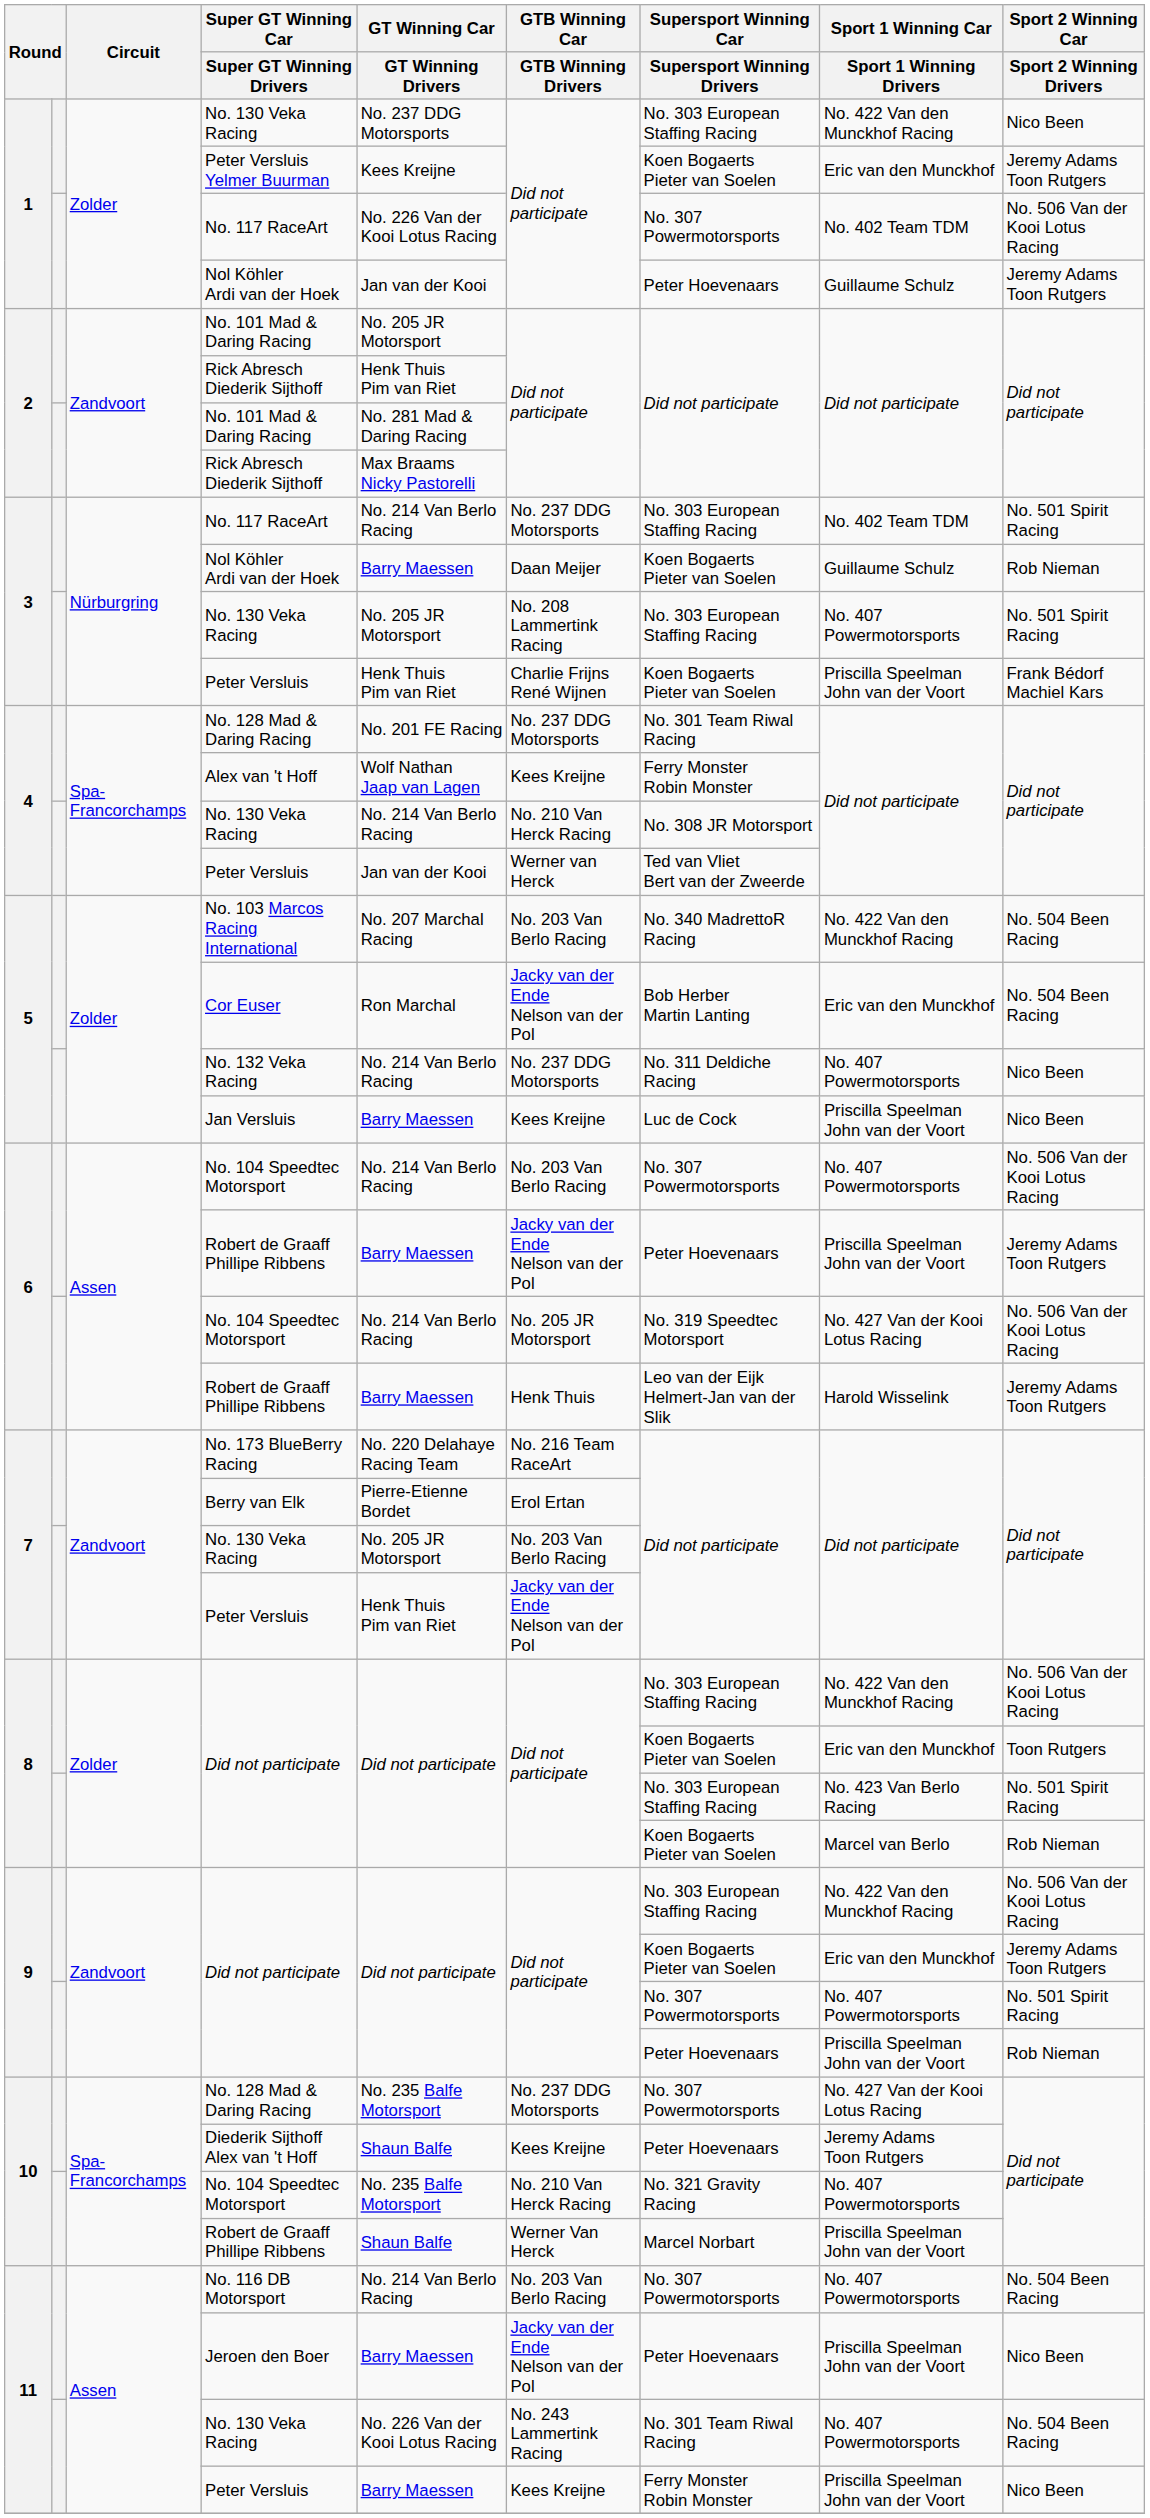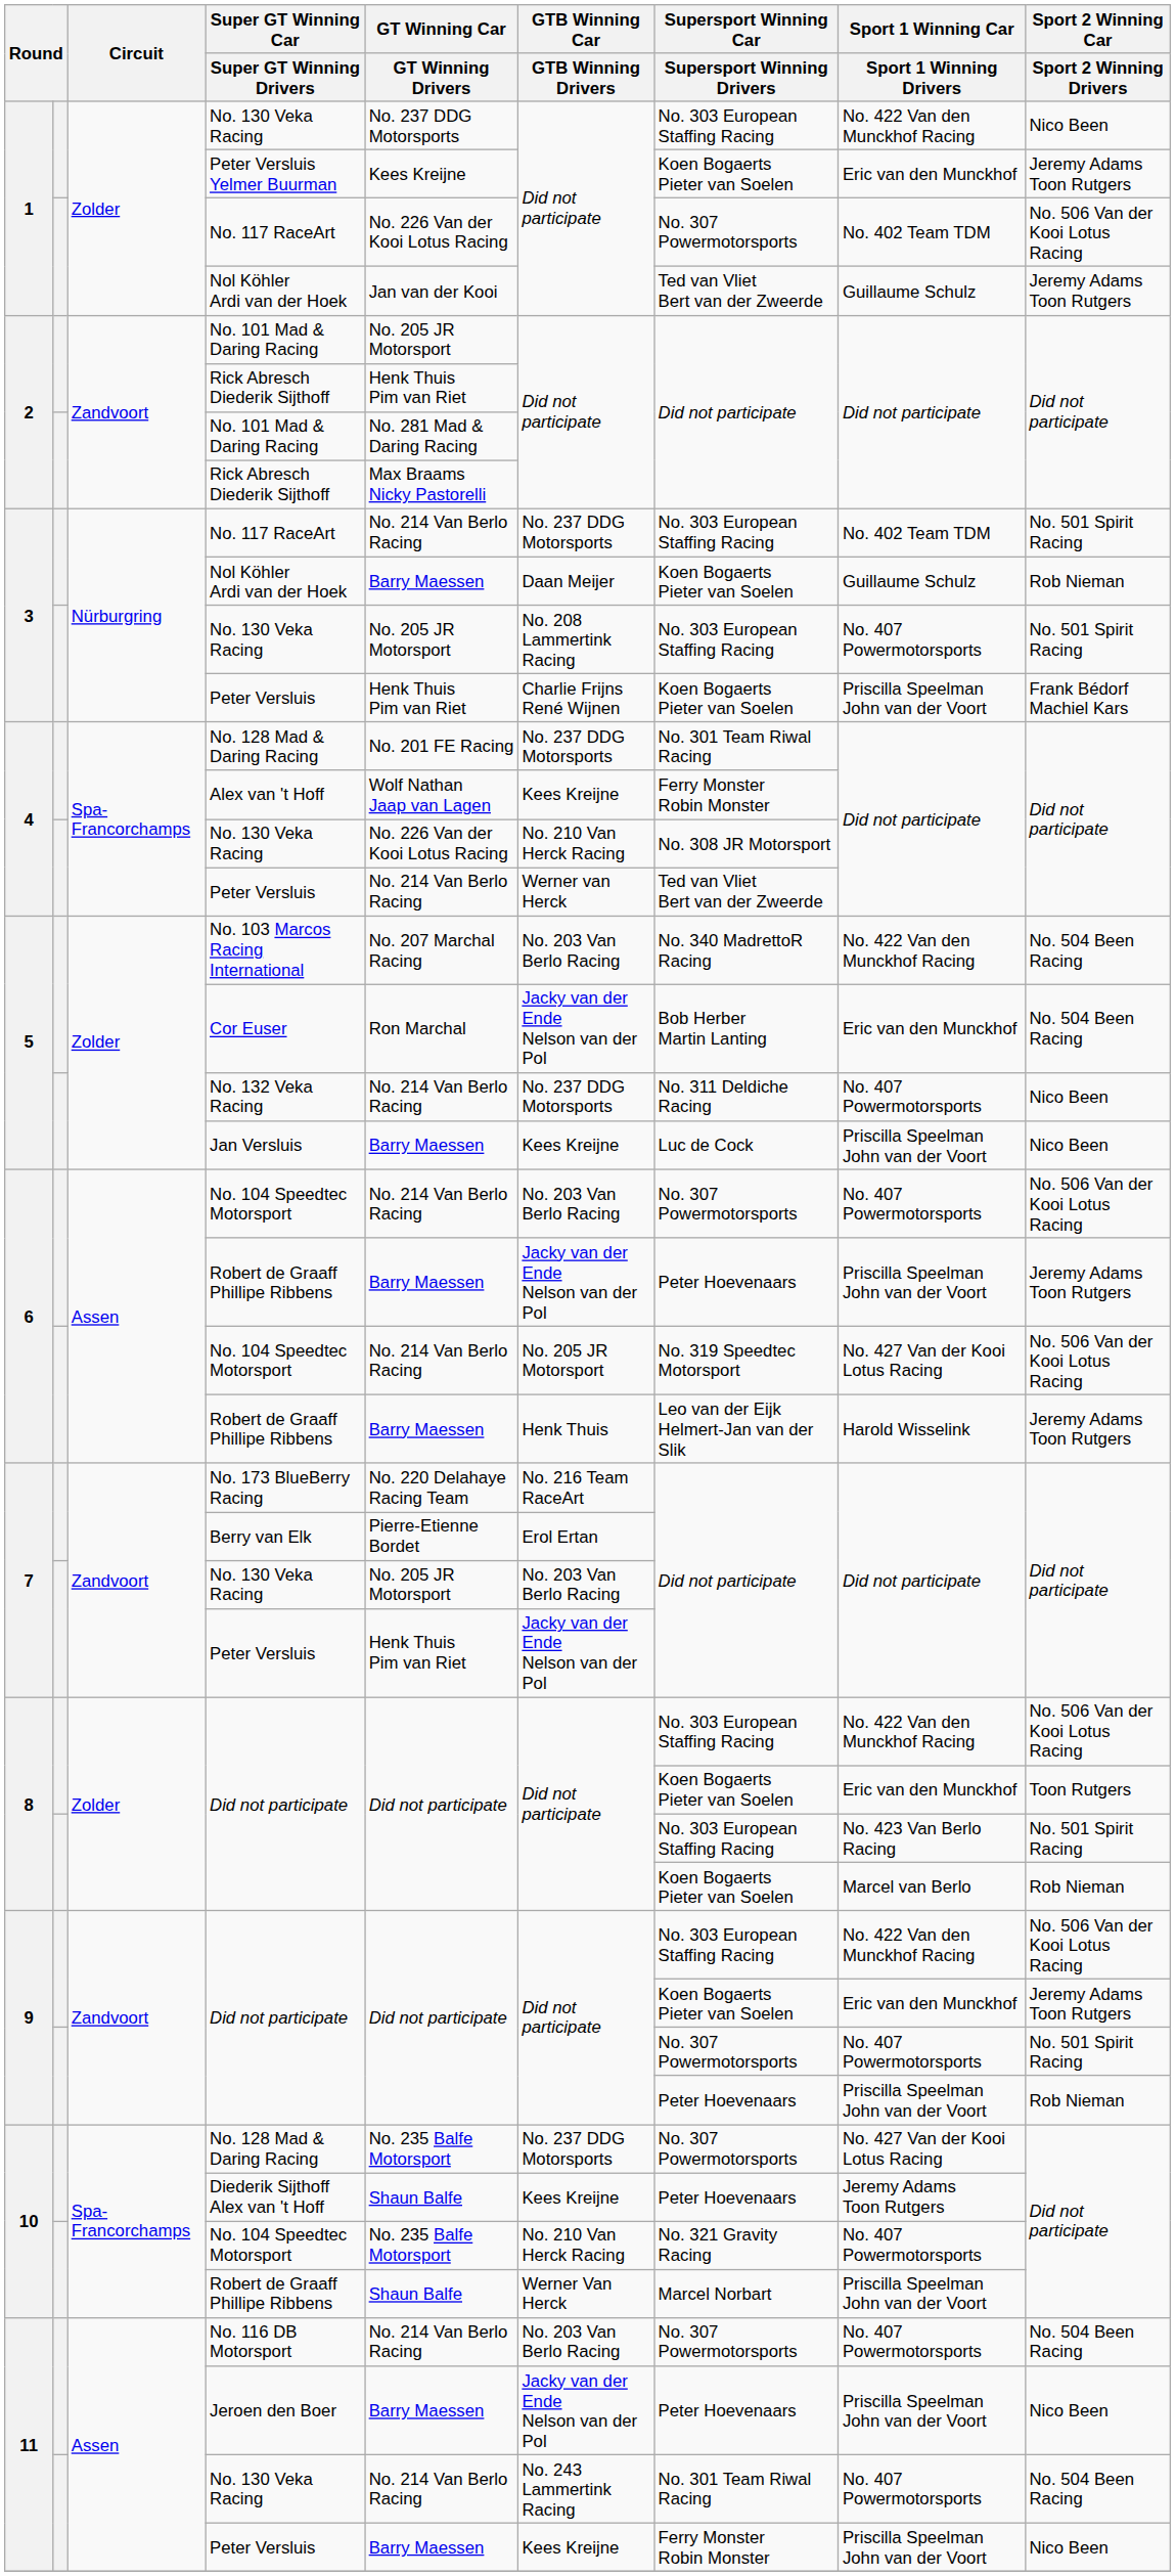 <table class="wikitable" style="font-size: 80%;">
 <tr>
 <th rowspan=2 colspan=2>Round</th>
 <th rowspan=2>Circuit</th>
 <th>Super GT Winning Car</th>
 <th>GT Winning Car</th>
 <th>GTB Winning Car</th>
 <th>Supersport Winning Car</th>
 <th>Sport 1 Winning Car</th>
 <th>Sport 2 Winning Car</th>
 </tr>
 <tr>
 <th>Super GT Winning Drivers</th>
 <th>GT Winning Drivers</th>
 <th>GTB Winning Drivers</th>
 <th>Supersport Winning Drivers</th>
 <th>Sport 1 Winning Drivers</th>
 <th>Sport 2 Winning Drivers</th>
 </tr>
 <tr>
 <th rowspan=4>1</th>
 <th rowspan=2></th>
 <td rowspan=4> <a href='#'>Zolder</a></td>
 <td> No. 130 Veka Racing</td>
 <td> No. 237 DDG Motorsports</td>
 <td rowspan=4><em>Did not participate</em></td>
 <td> No. 303 European Staffing Racing</td>
 <td> No. 422 Van den Munckhof Racing</td>
 <td> Nico Been</td>
 </tr>
 <tr>
 <td> Peter Versluis<br> <a href='#'>Yelmer Buurman</a></td>
 <td> Kees Kreijne</td>
 <td> Koen Bogaerts<br> Pieter van Soelen</td>
 <td> Eric van den Munckhof</td>
 <td> Jeremy Adams<br> Toon Rutgers</td>
 </tr>
 <tr>
 <th rowspan=2></th>
 <td> No. 117 RaceArt</td>
 <td> No. 226 Van der Kooi Lotus Racing</td>
 <td> No. 307 Powermotorsports</td>
 <td> No. 402 Team TDM</td>
 <td> No. 506 Van der Kooi Lotus Racing</td>
 </tr>
 <tr>
 <td> Nol Köhler<br> Ardi van der Hoek</td>
 <td> Jan van der Kooi</td>
-<td> Peter Hoevenaars</td>
+<td> Ted van Vliet<br> Bert van der Zweerde</td>
 <td> Guillaume Schulz</td>
 <td> Jeremy Adams<br> Toon Rutgers</td>
 </tr>
 <tr>
 <th rowspan=4>2</th>
 <th rowspan=2></th>
 <td rowspan=4> <a href='#'>Zandvoort</a></td>
 <td> No. 101 Mad & Daring Racing</td>
 <td> No. 205 JR Motorsport</td>
 <td rowspan=4><em>Did not participate</em></td>
 <td rowspan=4><em>Did not participate</em></td>
 <td rowspan=4><em>Did not participate</em></td>
 <td rowspan=4><em>Did not participate</em></td>
 </tr>
 <tr>
 <td> Rick Abresch<br> Diederik Sijthoff</td>
 <td> Henk Thuis<br> Pim van Riet</td>
 </tr>
 <tr>
 <th rowspan=2></th>
 <td> No. 101 Mad & Daring Racing</td>
 <td> No. 281 Mad & Daring Racing</td>
 </tr>
 <tr>
 <td> Rick Abresch<br> Diederik Sijthoff</td>
 <td> Max Braams<br> <a href='#'>Nicky Pastorelli</a></td>
 </tr>
 <tr>
 <th rowspan=4>3</th>
 <th rowspan=2></th>
 <td rowspan=4> <a href='#'>Nürburgring</a></td>
 <td> No. 117 RaceArt</td>
 <td> No. 214 Van Berlo Racing</td>
 <td> No. 237 DDG Motorsports</td>
 <td> No. 303 European Staffing Racing</td>
 <td> No. 402 Team TDM</td>
 <td> No. 501 Spirit Racing</td>
 </tr>
 <tr>
 <td> Nol Köhler<br> Ardi van der Hoek</td>
 <td> <a href='#'>Barry Maessen</a></td>
 <td> Daan Meijer</td>
 <td> Koen Bogaerts<br> Pieter van Soelen</td>
 <td> Guillaume Schulz</td>
 <td> Rob Nieman</td>
 </tr>
 <tr>
 <th rowspan=2></th>
 <td> No. 130 Veka Racing</td>
 <td> No. 205 JR Motorsport</td>
 <td> No. 208 Lammertink Racing</td>
 <td> No. 303 European Staffing Racing</td>
 <td> No. 407 Powermotorsports</td>
 <td> No. 501 Spirit Racing</td>
 </tr>
 <tr>
 <td> Peter Versluis</td>
 <td> Henk Thuis<br> Pim van Riet</td>
 <td> Charlie Frijns<br> René Wijnen</td>
 <td> Koen Bogaerts<br> Pieter van Soelen</td>
 <td> Priscilla Speelman<br> John van der Voort</td>
 <td> Frank Bédorf<br> Machiel Kars</td>
 </tr>
 <tr>
 <th rowspan=4>4</th>
 <th rowspan=2></th>
 <td rowspan=4> <a href='#'>Spa-Francorchamps</a></td>
 <td> No. 128 Mad & Daring Racing</td>
 <td> No. 201 FE Racing</td>
 <td> No. 237 DDG Motorsports</td>
 <td> No. 301 Team Riwal Racing</td>
 <td rowspan=4><em>Did not participate</em></td>
 <td rowspan=4><em>Did not participate</em></td>
 </tr>
 <tr>
 <td> Alex van 't Hoff</td>
 <td> Wolf Nathan<br> <a href='#'>Jaap van Lagen</a></td>
 <td> Kees Kreijne</td>
 <td> Ferry Monster<br> Robin Monster</td>
 </tr>
 <tr>
 <th rowspan=2></th>
 <td> No. 130 Veka Racing</td>
-<td> No. 214 Van Berlo Racing</td>
+<td> No. 226 Van der Kooi Lotus Racing</td>
 <td> No. 210 Van Herck Racing</td>
 <td> No. 308 JR Motorsport</td>
 </tr>
 <tr>
 <td> Peter Versluis</td>
-<td> Jan van der Kooi</td>
+<td> No. 214 Van Berlo Racing</td>
 <td> Werner van Herck</td>
 <td> Ted van Vliet<br> Bert van der Zweerde</td>
 </tr>
 <tr>
 <th rowspan=4>5</th>
 <th rowspan=2></th>
 <td rowspan=4> <a href='#'>Zolder</a></td>
 <td> No. 103 <a href='#'>Marcos Racing International</a></td>
 <td> No. 207 Marchal Racing</td>
 <td> No. 203 Van Berlo Racing</td>
 <td> No. 340 MadrettoR Racing</td>
 <td> No. 422 Van den Munckhof Racing</td>
 <td> No. 504 Been Racing</td>
 </tr>
 <tr>
 <td> <a href='#'>Cor Euser</a></td>
 <td> Ron Marchal</td>
 <td> <a href='#'>Jacky van der Ende</a><br> Nelson van der Pol</td>
 <td> Bob Herber<br> Martin Lanting</td>
 <td> Eric van den Munckhof</td>
 <td> No. 504 Been Racing</td>
 </tr>
 <tr>
 <th rowspan=2></th>
 <td> No. 132 Veka Racing</td>
 <td> No. 214 Van Berlo Racing</td>
 <td> No. 237 DDG Motorsports</td>
 <td> No. 311 Deldiche Racing</td>
 <td> No. 407 Powermotorsports</td>
 <td> Nico Been</td>
 </tr>
 <tr>
 <td> Jan Versluis</td>
 <td> <a href='#'>Barry Maessen</a></td>
 <td> Kees Kreijne</td>
 <td> Luc de Cock</td>
 <td> Priscilla Speelman<br> John van der Voort</td>
 <td> Nico Been</td>
 </tr>
 <tr>
 <th rowspan=4>6</th>
 <th rowspan=2></th>
 <td rowspan=4> <a href='#'>Assen</a></td>
 <td> No. 104 Speedtec Motorsport</td>
 <td> No. 214 Van Berlo Racing</td>
 <td> No. 203 Van Berlo Racing</td>
 <td> No. 307 Powermotorsports</td>
 <td> No. 407 Powermotorsports</td>
 <td> No. 506 Van der Kooi Lotus Racing</td>
 </tr>
 <tr>
 <td> Robert de Graaff<br> Phillipe Ribbens</td>
 <td> <a href='#'>Barry Maessen</a></td>
 <td> <a href='#'>Jacky van der Ende</a><br> Nelson van der Pol</td>
 <td> Peter Hoevenaars</td>
 <td> Priscilla Speelman<br> John van der Voort</td>
 <td> Jeremy Adams<br> Toon Rutgers</td>
 </tr>
 <tr>
 <th rowspan=2></th>
 <td> No. 104 Speedtec Motorsport</td>
 <td> No. 214 Van Berlo Racing</td>
 <td> No. 205 JR Motorsport</td>
 <td> No. 319 Speedtec Motorsport</td>
 <td> No. 427 Van der Kooi Lotus Racing</td>
 <td> No. 506 Van der Kooi Lotus Racing</td>
 </tr>
 <tr>
 <td> Robert de Graaff<br> Phillipe Ribbens</td>
 <td> <a href='#'>Barry Maessen</a></td>
 <td> Henk Thuis</td>
 <td> Leo van der Eijk<br> Helmert-Jan van der Slik</td>
 <td> Harold Wisselink</td>
 <td> Jeremy Adams<br> Toon Rutgers</td>
 </tr>
 <tr>
 <th rowspan=4>7</th>
 <th rowspan=2></th>
 <td rowspan=4> <a href='#'>Zandvoort</a></td>
 <td> No. 173 BlueBerry Racing</td>
 <td> No. 220 Delahaye Racing Team</td>
 <td> No. 216 Team RaceArt</td>
 <td rowspan=4><em>Did not participate</em></td>
 <td rowspan=4><em>Did not participate</em></td>
 <td rowspan=4><em>Did not participate</em></td>
 </tr>
 <tr>
 <td> Berry van Elk</td>
 <td> Pierre-Etienne Bordet</td>
 <td> Erol Ertan</td>
 </tr>
 <tr>
 <th rowspan=2></th>
 <td> No. 130 Veka Racing</td>
 <td> No. 205 JR Motorsport</td>
 <td> No. 203 Van Berlo Racing</td>
 </tr>
 <tr>
 <td> Peter Versluis</td>
 <td> Henk Thuis<br> Pim van Riet</td>
 <td> <a href='#'>Jacky van der Ende</a><br> Nelson van der Pol</td>
 </tr>
 <tr>
 <th rowspan=4>8</th>
 <th rowspan=2></th>
 <td rowspan=4> <a href='#'>Zolder</a></td>
 <td rowspan=4><em>Did not participate</em></td>
 <td rowspan=4><em>Did not participate</em></td>
 <td rowspan=4><em>Did not participate</em></td>
 <td> No. 303 European Staffing Racing</td>
 <td> No. 422 Van den Munckhof Racing</td>
 <td> No. 506 Van der Kooi Lotus Racing</td>
 </tr>
 <tr>
 <td> Koen Bogaerts<br> Pieter van Soelen</td>
 <td> Eric van den Munckhof</td>
 <td> Toon Rutgers</td>
 </tr>
 <tr>
 <th rowspan=2></th>
 <td> No. 303 European Staffing Racing</td>
 <td> No. 423 Van Berlo Racing</td>
 <td> No. 501 Spirit Racing</td>
 </tr>
 <tr>
 <td> Koen Bogaerts<br> Pieter van Soelen</td>
 <td> Marcel van Berlo</td>
 <td> Rob Nieman</td>
 </tr>
 <tr>
 <th rowspan=4>9</th>
 <th rowspan=2></th>
 <td rowspan=4> <a href='#'>Zandvoort</a></td>
 <td rowspan=4><em>Did not participate</em></td>
 <td rowspan=4><em>Did not participate</em></td>
 <td rowspan=4><em>Did not participate</em></td>
 <td> No. 303 European Staffing Racing</td>
 <td> No. 422 Van den Munckhof Racing</td>
 <td> No. 506 Van der Kooi Lotus Racing</td>
 </tr>
 <tr>
 <td> Koen Bogaerts<br> Pieter van Soelen</td>
 <td> Eric van den Munckhof</td>
 <td> Jeremy Adams<br> Toon Rutgers</td>
 </tr>
 <tr>
 <th rowspan=2></th>
 <td> No. 307 Powermotorsports</td>
 <td> No. 407 Powermotorsports</td>
 <td> No. 501 Spirit Racing</td>
 </tr>
 <tr>
 <td> Peter Hoevenaars</td>
 <td> Priscilla Speelman<br> John van der Voort</td>
 <td> Rob Nieman</td>
 </tr>
 <tr>
 <th rowspan=4>10</th>
 <th rowspan=2></th>
 <td rowspan=4> <a href='#'>Spa-Francorchamps</a></td>
 <td> No. 128 Mad & Daring Racing</td>
 <td> No. 235 <a href='#'>Balfe Motorsport</a></td>
 <td> No. 237 DDG Motorsports</td>
 <td> No. 307 Powermotorsports</td>
 <td> No. 427 Van der Kooi Lotus Racing</td>
 <td rowspan=4><em>Did not participate</em></td>
 </tr>
 <tr>
 <td> Diederik Sijthoff<br> Alex van 't Hoff</td>
 <td> <a href='#'>Shaun Balfe</a></td>
 <td> Kees Kreijne</td>
 <td> Peter Hoevenaars</td>
 <td> Jeremy Adams<br> Toon Rutgers</td>
 </tr>
 <tr>
 <th rowspan=2></th>
 <td> No. 104 Speedtec Motorsport</td>
 <td> No. 235 <a href='#'>Balfe Motorsport</a></td>
 <td> No. 210 Van Herck Racing</td>
 <td> No. 321 Gravity Racing</td>
 <td> No. 407 Powermotorsports</td>
 </tr>
 <tr>
 <td> Robert de Graaff<br> Phillipe Ribbens</td>
 <td> <a href='#'>Shaun Balfe</a></td>
 <td> Werner Van Herck</td>
 <td> Marcel Norbart</td>
 <td> Priscilla Speelman<br> John van der Voort</td>
 </tr>
 <tr>
 <th rowspan=4>11</th>
 <th rowspan=2></th>
 <td rowspan=4> <a href='#'>Assen</a></td>
 <td> No. 116 DB Motorsport</td>
 <td> No. 214 Van Berlo Racing</td>
 <td> No. 203 Van Berlo Racing</td>
 <td> No. 307 Powermotorsports</td>
 <td> No. 407 Powermotorsports</td>
 <td> No. 504 Been Racing</td>
 </tr>
 <tr>
 <td> Jeroen den Boer</td>
 <td> <a href='#'>Barry Maessen</a></td>
 <td> <a href='#'>Jacky van der Ende</a><br> Nelson van der Pol</td>
 <td> Peter Hoevenaars</td>
 <td> Priscilla Speelman<br> John van der Voort</td>
 <td> Nico Been</td>
 </tr>
 <tr>
 <th rowspan=2></th>
 <td> No. 130 Veka Racing</td>
-<td> No. 226 Van der Kooi Lotus Racing</td>
+<td> No. 214 Van Berlo Racing</td>
 <td> No. 243 Lammertink Racing</td>
 <td> No. 301 Team Riwal Racing</td>
 <td> No. 407 Powermotorsports</td>
 <td> No. 504 Been Racing</td>
 </tr>
 <tr>
 <td> Peter Versluis</td>
 <td> <a href='#'>Barry Maessen</a></td>
 <td> Kees Kreijne</td>
 <td> Ferry Monster<br> Robin Monster</td>
 <td> Priscilla Speelman<br> John van der Voort</td>
 <td> Nico Been</td>
 </tr>
 <tr>
 </tr>
 </table>
